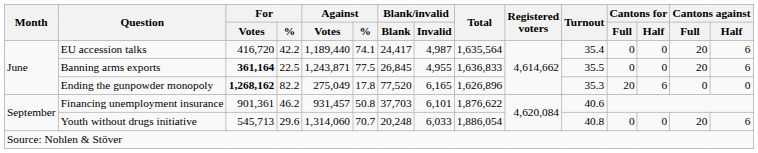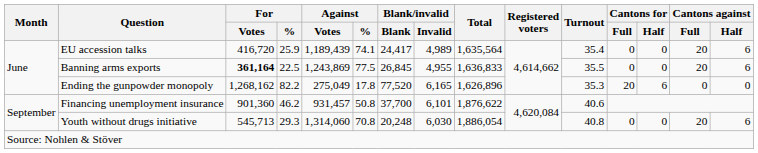 <table class=wikitable style=text-align:right>
 <tr>
 <th rowspan=2>Month</th>
 <th rowspan=2>Question</th>
 <th colspan=2>For</th>
 <th colspan=2>Against</th>
 <th colspan=2>Blank/invalid</th>
 <th rowspan=2>Total</th>
 <th rowspan=2>Registered<br>voters</th>
 <th rowspan=2>Turnout</th>
 <th colspan=2>Cantons for</th>
 <th colspan=2>Cantons against</th>
 </tr>
 <tr>
 <th>Votes</th>
 <th>%</th>
 <th>Votes</th>
 <th>%</th>
 <th>Blank</th>
 <th>Invalid</th>
 <th>Full</th>
 <th>Half</th>
 <th>Full</th>
 <th>Half</th>
 </tr>
 <tr>
 <td align=left rowspan=3>June</td>
 <td align=left>EU accession talks</td>
 <td>416,720</td>
-<td>42.2</td>
-<td>1,189,440</td>
+<td>25.9</td>
+<td>1,189,439</td>
 <td>74.1</td>
 <td>24,417</td>
-<td>4,987</td>
+<td>4,989</td>
 <td>1,635,564</td>
 <td rowspan=3>4,614,662</td>
 <td>35.4</td>
 <td>0</td>
 <td>0</td>
 <td>20</td>
 <td>6</td>
 </tr>
 <tr>
 <td align=left>Banning arms exports</td>
 <td><strong>361,164</strong></td>
 <td>22.5</td>
-<td>1,243,871</td>
+<td>1,243,869</td>
 <td>77.5</td>
 <td>26,845</td>
 <td>4,955</td>
 <td>1,636,833</td>
 <td>35.5</td>
 <td>0</td>
 <td>0</td>
 <td>20</td>
 <td>6</td>
 </tr>
 <tr>
 <td align=left>Ending the gunpowder monopoly</td>
-<td><strong>1,268,162</strong></td>
+<td>1,268,162</td>
 <td>82.2</td>
 <td>275,049</td>
 <td>17.8</td>
 <td>77,520</td>
 <td>6,165</td>
 <td>1,626,896</td>
 <td>35.3</td>
 <td>20</td>
 <td>6</td>
 <td>0</td>
 <td>0</td>
 </tr>
 <tr>
 <td align=left rowspan=2>September</td>
 <td align=left>Financing unemployment insurance</td>
-<td>901,361</td>
+<td>901,360</td>
 <td>46.2</td>
 <td>931,457</td>
 <td>50.8</td>
-<td>37,703</td>
+<td>37,700</td>
 <td>6,101</td>
 <td>1,876,622</td>
 <td rowspan=2>4,620,084</td>
 <td>40.6</td>
 <td colspan=4></td>
 </tr>
 <tr>
 <td align=left>Youth without drugs initiative</td>
 <td>545,713</td>
-<td>29.6</td>
+<td>29.3</td>
 <td>1,314,060</td>
-<td>70.7</td>
+<td>70.8</td>
 <td>20,248</td>
-<td>6,033</td>
+<td>6,030</td>
 <td>1,886,054</td>
 <td>40.8</td>
 <td>0</td>
 <td>0</td>
 <td>20</td>
 <td>6</td>
 </tr>
 <tr>
 <td align=left colspan=15>Source: Nohlen & Stöver</td>
 </tr>
 </table>
